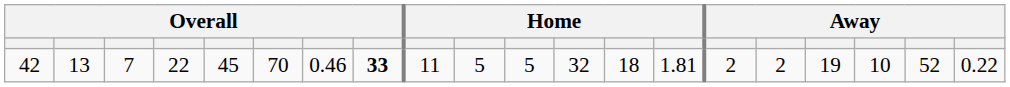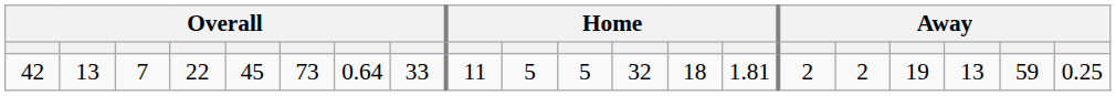 <table class="wikitable" style="text-align: center;">
 <tr>
 <th colspan=8 style="border-right:3px solid grey;">Overall</th>
 <th colspan=6 style="border-right:3px solid grey;">Home</th>
 <th colspan=6>Away</th>
 </tr>
 <tr>
 <th width=30></th>
 <th width=30></th>
 <th width=30></th>
 <th width=30></th>
 <th width=30></th>
 <th width=30></th>
 <th width=30></th>
 <th width=30 style="border-right:3px solid grey;"></th>
 <th width=30></th>
 <th width=30></th>
 <th width=30></th>
 <th width=30></th>
 <th width=30></th>
 <th width=30 style="border-right:3px solid grey;"></th>
 <th width=30></th>
 <th width=30></th>
 <th width=30></th>
 <th width=30></th>
 <th width=30></th>
 <th width=30></th>
 </tr>
 <tr>
 <td>42</td>
 <td>13</td>
 <td>7</td>
 <td>22</td>
 <td>45</td>
-<td>70</td>
-<td>0.46</td>
-<td><strong>33</strong></td>
+<td>73</td>
+<td>0.64</td>
+<td>33</td>
 <td style="border-left:3px solid grey;">11</td>
 <td>5</td>
 <td>5</td>
 <td>32</td>
 <td>18</td>
 <td>1.81</td>
 <td style="border-left:3px solid grey;">2</td>
 <td>2</td>
 <td>19</td>
-<td>10</td>
-<td>52</td>
-<td>0.22</td>
+<td>13</td>
+<td>59</td>
+<td>0.25</td>
 </tr>
 </table>
